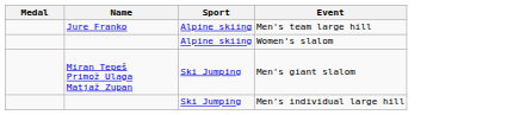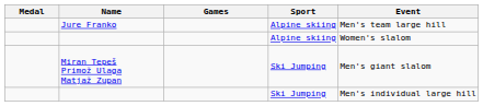 <table class="wikitable sortable" style="font-size: 95%;">
 <tr>
 <th style="width:6em">Medal</th>
 <th style="width:12em">Name</th>
+<th style="width:12em">Games</th>
 <th>Sport</th>
 <th>Event</th>
 </tr>
 <tr>
 <td></td>
 <td><a href='#'>Jure Franko</a></td>
+<td></td>
 <td>  <a href='#'>Alpine skiing</a></td>
 <td>Men's team large hill</td>
 </tr>
 <tr>
+<td></td>
 <td></td>
 <td></td>
 <td> <a href='#'>Alpine skiing</a></td>
 <td>Women's slalom</td>
 </tr>
 <tr>
 <td></td>
 <td> <br><a href='#'>Miran Tepeš</a> <br><a href='#'>Primož Ulaga</a> <br><a href='#'>Matjaž Zupan</a></td>
+<td></td>
 <td> <a href='#'>Ski Jumping</a></td>
 <td>Men's giant slalom</td>
 </tr>
 <tr>
 <td></td>
 <td></td>
+<td></td>
 <td> <a href='#'>Ski Jumping</a></td>
 <td>Men's individual large hill</td>
 </tr>
 </table>
